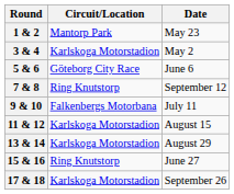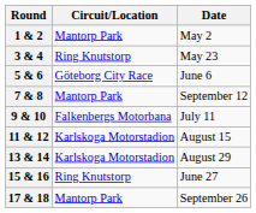 <table class="wikitable" style="font-size: 85%">
 <tr>
 <th>Round</th>
 <th>Circuit/Location</th>
 <th>Date</th>
 </tr>
 <tr>
 <th>1 & 2</th>
 <td> <a href='#'>Mantorp Park</a></td>
-<td>May 23</td>
+<td>May 2</td>
 </tr>
 <tr>
 <th>3 & 4</th>
-<td> <a href='#'>Karlskoga Motorstadion</a></td>
-<td>May 2</td>
+<td> <a href='#'>Ring Knutstorp</a></td>
+<td>May 23</td>
 </tr>
 <tr>
 <th>5 & 6</th>
 <td> <a href='#'>Göteborg City Race</a></td>
 <td>June 6</td>
 </tr>
 <tr>
 <th>7 & 8</th>
-<td> <a href='#'>Ring Knutstorp</a></td>
+<td> <a href='#'>Mantorp Park</a></td>
 <td>September 12</td>
 </tr>
 <tr>
 <th>9 & 10</th>
 <td> <a href='#'>Falkenbergs Motorbana</a></td>
 <td>July 11</td>
 </tr>
 <tr>
 <th>11 & 12</th>
 <td> <a href='#'>Karlskoga Motorstadion</a></td>
 <td>August 15</td>
 </tr>
 <tr>
 <th>13 & 14</th>
 <td> <a href='#'>Karlskoga Motorstadion</a></td>
 <td>August 29</td>
 </tr>
 <tr>
 <th>15 & 16</th>
 <td> <a href='#'>Ring Knutstorp</a></td>
 <td>June 27</td>
 </tr>
 <tr>
 <th>17 & 18</th>
-<td> <a href='#'>Karlskoga Motorstadion</a></td>
+<td> <a href='#'>Mantorp Park</a></td>
 <td>September 26</td>
 </tr>
 </table>
